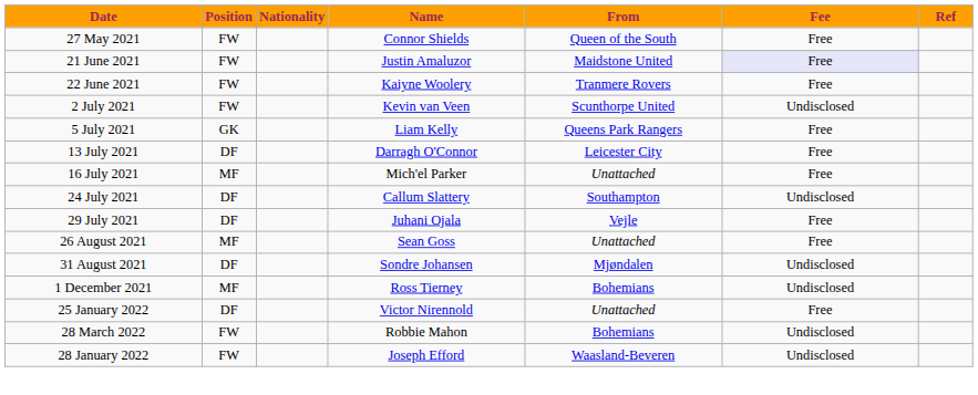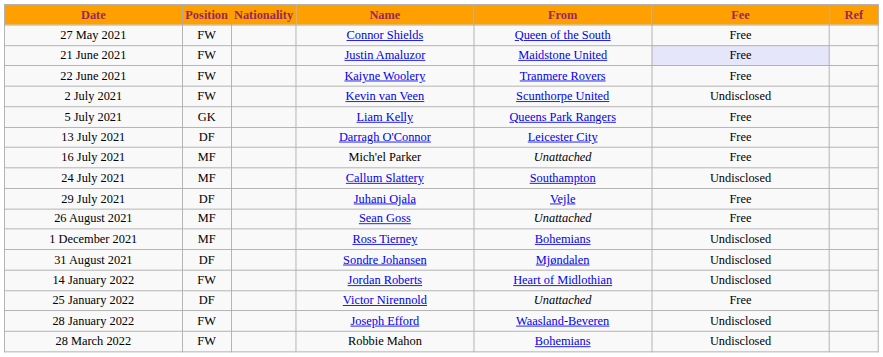 <table class="wikitable"  style="text-align:center; font-size:90%; ">
 <tr>
 <th style="background:#ffa000; color:#98285c; width:200px;">Date</th>
 <th style="background:#ffa000; color:#98285c; width:50px;">Position</th>
 <th style="background:#ffa000; color:#98285c; width:50px;">Nationality</th>
 <th style="background:#ffa000; color:#98285c; width:200px;">Name</th>
 <th style="background:#ffa000; color:#98285c; width:200px;">From</th>
 <th style="background:#ffa000; color:#98285c; width:200px;">Fee</th>
 <th style="background:#ffa000; color:#98285c; width:50px;">Ref</th>
 </tr>
 <tr>
 <td>27 May 2021</td>
 <td>FW</td>
 <td></td>
 <td><a href='#'>Connor Shields</a></td>
 <td><a href='#'>Queen of the South</a></td>
 <td>Free</td>
 <td></td>
 </tr>
 <tr>
 <td>21 June 2021</td>
 <td>FW</td>
 <td></td>
 <td><a href='#'>Justin Amaluzor</a></td>
 <td><a href='#'>Maidstone United</a></td>
 <td style="background: lavender;">Free</td>
 <td></td>
 </tr>
 <tr>
 <td>22 June 2021</td>
 <td>FW</td>
 <td></td>
 <td><a href='#'>Kaiyne Woolery</a></td>
 <td><a href='#'>Tranmere Rovers</a></td>
 <td>Free</td>
 <td></td>
 </tr>
 <tr>
 <td>2 July 2021</td>
 <td>FW</td>
 <td></td>
 <td><a href='#'>Kevin van Veen</a></td>
 <td><a href='#'>Scunthorpe United</a></td>
 <td>Undisclosed</td>
 <td></td>
 </tr>
 <tr>
 <td>5 July 2021</td>
 <td>GK</td>
 <td></td>
 <td><a href='#'>Liam Kelly</a></td>
 <td><a href='#'>Queens Park Rangers</a></td>
 <td>Free</td>
 <td></td>
 </tr>
 <tr>
 <td>13 July 2021</td>
 <td>DF</td>
 <td></td>
 <td><a href='#'>Darragh O'Connor</a></td>
 <td><a href='#'>Leicester City</a></td>
 <td>Free</td>
 <td></td>
 </tr>
 <tr>
 <td>16 July 2021</td>
 <td>MF</td>
 <td></td>
 <td>Mich'el Parker</td>
 <td><em>Unattached</em></td>
 <td>Free</td>
 <td></td>
 </tr>
 <tr>
 <td>24 July 2021</td>
-<td>DF</td>
+<td>MF</td>
 <td></td>
 <td><a href='#'>Callum Slattery</a></td>
 <td><a href='#'>Southampton</a></td>
 <td>Undisclosed</td>
 <td></td>
 </tr>
 <tr>
 <td>29 July 2021</td>
 <td>DF</td>
 <td></td>
 <td><a href='#'>Juhani Ojala</a></td>
 <td><a href='#'>Vejle</a></td>
 <td>Free</td>
 <td></td>
 </tr>
 <tr>
 <td>26 August 2021</td>
 <td>MF</td>
 <td></td>
 <td><a href='#'>Sean Goss</a></td>
 <td><em>Unattached</em></td>
 <td>Free</td>
 <td></td>
 </tr>
 <tr>
+<td>1 December 2021</td>
+<td>MF</td>
+<td></td>
+<td><a href='#'>Ross Tierney</a></td>
+<td><a href='#'>Bohemians</a></td>
+<td>Undisclosed</td>
+<td></td>
+</tr>
+<tr>
 <td>31 August 2021</td>
 <td>DF</td>
 <td></td>
 <td><a href='#'>Sondre Johansen</a></td>
 <td><a href='#'>Mjøndalen</a></td>
 <td>Undisclosed</td>
 <td></td>
 </tr>
 <tr>
-<td>1 December 2021</td>
-<td>MF</td>
+<td>14 January 2022</td>
+<td>FW</td>
 <td></td>
-<td><a href='#'>Ross Tierney</a></td>
-<td><a href='#'>Bohemians</a></td>
+<td><a href='#'>Jordan Roberts</a></td>
+<td><a href='#'>Heart of Midlothian</a></td>
 <td>Undisclosed</td>
 <td></td>
 </tr>
 <tr>
 <td>25 January 2022</td>
 <td>DF</td>
 <td></td>
 <td><a href='#'>Victor Nirennold</a></td>
 <td><em>Unattached</em></td>
 <td>Free</td>
 <td></td>
 </tr>
 <tr>
+<td>28 January 2022</td>
+<td>FW</td>
+<td></td>
+<td><a href='#'>Joseph Efford</a></td>
+<td><a href='#'>Waasland-Beveren</a></td>
+<td>Undisclosed</td>
+<td></td>
+</tr>
+<tr>
 <td>28 March 2022</td>
 <td>FW</td>
 <td></td>
 <td>Robbie Mahon</td>
 <td><a href='#'>Bohemians</a></td>
 <td>Undisclosed</td>
 <td></td>
 </tr>
-<tr>
-<td>28 January 2022</td>
-<td>FW</td>
-<td></td>
-<td><a href='#'>Joseph Efford</a></td>
-<td><a href='#'>Waasland-Beveren</a></td>
-<td>Undisclosed</td>
-<td></td>
-</tr>
 </table>
